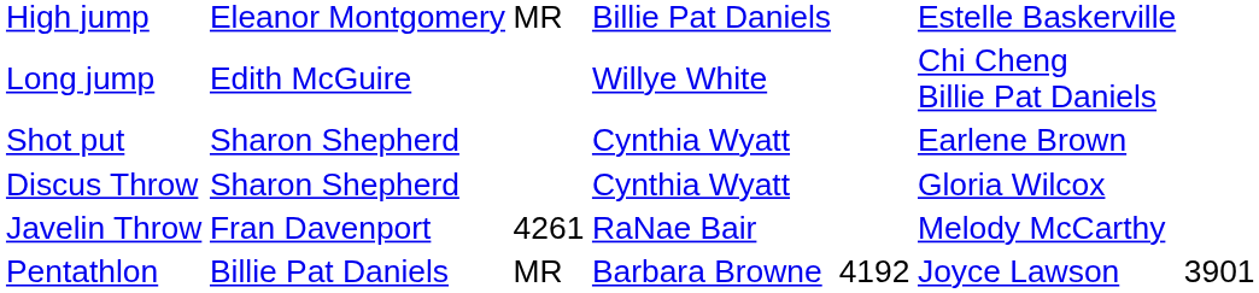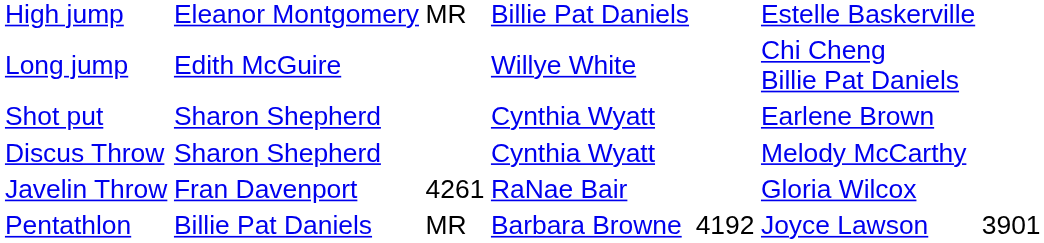 <table>
 <tr>
 <td><a href='#'>High jump</a></td>
 <td><a href='#'>Eleanor Montgomery</a></td>
 <td>  MR</td>
 <td><a href='#'>Billie Pat Daniels</a></td>
 <td></td>
 <td><a href='#'>Estelle Baskerville</a></td>
 <td></td>
 </tr>
 <tr>
 <td><a href='#'>Long jump</a></td>
 <td><a href='#'>Edith McGuire</a></td>
 <td></td>
 <td><a href='#'>Willye White</a></td>
 <td></td>
 <td><a href='#'>Chi Cheng</a> <br><a href='#'>Billie Pat Daniels</a></td>
 <td><br></td>
 </tr>
 <tr>
 <td><a href='#'>Shot put</a></td>
 <td><a href='#'>Sharon Shepherd</a></td>
 <td></td>
 <td><a href='#'>Cynthia Wyatt</a></td>
 <td></td>
 <td><a href='#'>Earlene Brown</a></td>
 <td></td>
 </tr>
 <tr>
 <td><a href='#'>Discus Throw</a></td>
 <td><a href='#'>Sharon Shepherd</a></td>
 <td></td>
 <td><a href='#'>Cynthia Wyatt</a></td>
 <td></td>
-<td><a href='#'>Gloria Wilcox</a></td>
+<td><a href='#'>Melody McCarthy</a></td>
 <td></td>
 </tr>
 <tr>
 <td><a href='#'>Javelin Throw</a></td>
 <td><a href='#'>Fran Davenport</a></td>
 <td>4261</td>
 <td><a href='#'>RaNae Bair</a></td>
 <td></td>
-<td><a href='#'>Melody McCarthy</a></td>
+<td><a href='#'>Gloria Wilcox</a></td>
 <td></td>
 </tr>
 <tr>
 <td><a href='#'>Pentathlon</a></td>
 <td><a href='#'>Billie Pat Daniels</a></td>
 <td> MR</td>
 <td><a href='#'>Barbara Browne</a></td>
 <td>4192</td>
 <td><a href='#'>Joyce Lawson</a></td>
 <td>3901</td>
 </tr>
 </table>
